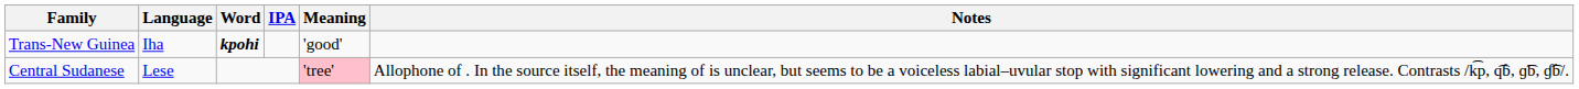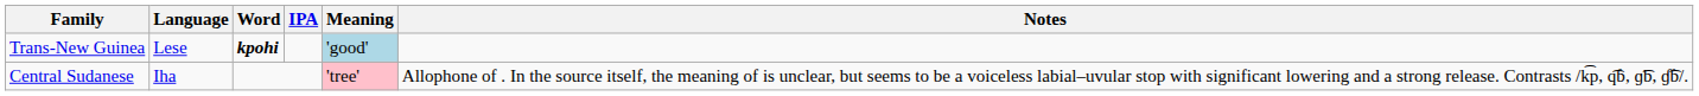 <table class="wikitable">
 <tr>
 <th>Family</th>
 <th>Language</th>
 <th>Word</th>
 <th><a href='#'>IPA</a></th>
 <th>Meaning</th>
 <th>Notes</th>
 </tr>
 <tr>
 <td><a href='#'>Trans-New Guinea</a></td>
-<td><a href='#'>Iha</a></td>
+<td><a href='#'>Lese</a></td>
 <td><strong><em>kp<strong>ohi<em></td>
 <td></td>
-<td>'good'</td>
+<td style="background: lightblue;">'good'</td>
 <td></td>
 </tr>
 <tr>
 <td><a href='#'>Central Sudanese</a></td>
-<td><a href='#'>Lese</a></td>
+<td><a href='#'>Iha</a></td>
 <td colspan="2"></td>
 <td style="background: pink;">'tree'</td>
 <td>Allophone of . In the source itself, the meaning of  is unclear, but  seems to be a voiceless labial–uvular stop with significant lowering and a strong release. Contrasts /k͡p, q͡ɓ, ɡ͡b, ɠ͡ɓ/.</td>
 </tr>
 </table>
